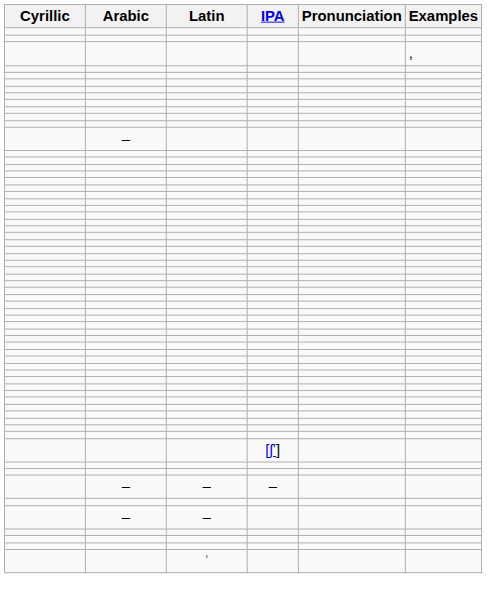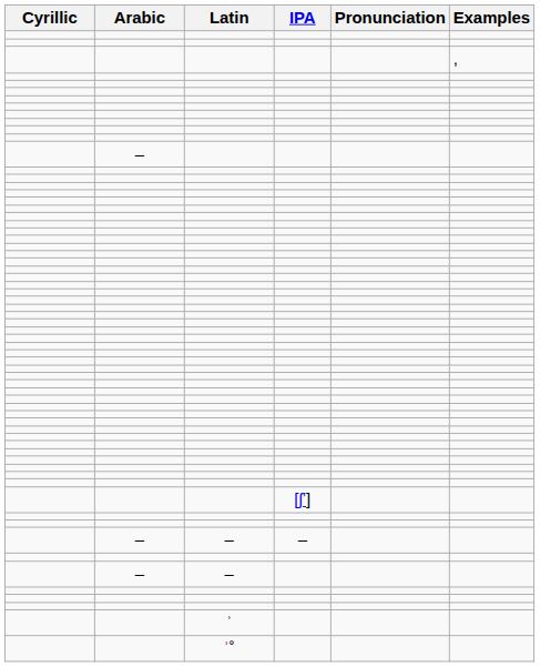 <table class="wikitable">
 <tr>
 <th scope="col">Cyrillic</th>
 <th scope="col">Arabic</th>
 <th scope="col">Latin</th>
 <th scope="col"><a href='#'>IPA</a></th>
 <th scope="col">Pronunciation</th>
 <th scope="col">Examples</th>
 </tr>
 <tr>
 <td style="width: 5em; text-align: center; padding: 3px;"></td>
 <td style="width: 5em; text-align: center; padding: 3px;"></td>
 <td style="width: 5em; text-align: center; padding: 3px;"></td>
 <td style="width: 3em; text-align: center; padding: 3px;"></td>
 <td></td>
 <td></td>
 </tr>
 <tr>
 <td style="width: 5em; text-align: center; padding: 3px;"></td>
 <td style="width: 5em; text-align: center; padding: 3px;"></td>
 <td style="width: 5em; text-align: center; padding: 3px;"></td>
 <td style="width: 3em; text-align: center; padding: 3px;"></td>
 <td></td>
 <td></td>
 </tr>
 <tr>
 <td style="width: 5em; text-align: center; padding: 3px;"></td>
 <td style="width: 5em; text-align: center; padding: 3px;"></td>
 <td style="width: 5em; text-align: center; padding: 3px;"></td>
 <td style="width: 3em; text-align: center; padding: 3px;"></td>
 <td></td>
 <td>, </td>
 </tr>
 <tr>
 <td style="width: 5em; text-align: center; padding: 3px;"></td>
 <td style="width: 5em; text-align: center; padding: 3px;"></td>
 <td style="width: 5em; text-align: center; padding: 3px;"></td>
 <td style="width: 3em; text-align: center; padding: 3px;"></td>
 <td></td>
 <td></td>
 </tr>
 <tr>
 <td style="width: 5em; text-align: center; padding: 3px;"></td>
 <td style="width: 5em; text-align: center; padding: 3px;"></td>
 <td style="width: 5em; text-align: center; padding: 3px;"></td>
 <td style="width: 3em; text-align: center; padding: 3px;"></td>
 <td></td>
 <td></td>
 </tr>
 <tr>
 <td style="width: 5em; text-align: center; padding: 3px;"></td>
 <td style="width: 5em; text-align: center; padding: 3px;"></td>
 <td style="width: 5em; text-align: center; padding: 3px;"></td>
 <td style="width: 3em; text-align: center; padding: 3px;"></td>
 <td></td>
 <td></td>
 </tr>
 <tr>
 <td style="width: 5em; text-align: center; padding: 3px;"></td>
 <td style="width: 5em; text-align: center; padding: 3px;"></td>
 <td style="width: 5em; text-align: center; padding: 3px;"></td>
 <td style="width: 3em; text-align: center; padding: 3px;"></td>
 <td></td>
 <td></td>
 </tr>
 <tr>
 <td style="width: 5em; text-align: center; padding: 3px;"></td>
 <td style="width: 5em; text-align: center; padding: 3px;"></td>
 <td style="width: 5em; text-align: center; padding: 3px;"></td>
 <td style="width: 3em; text-align: center; padding: 3px;"></td>
 <td></td>
 <td></td>
 </tr>
 <tr>
 <td style="width: 5em; text-align: center; padding: 3px;"></td>
 <td style="width: 5em; text-align: center; padding: 3px;"></td>
 <td style="width: 5em; text-align: center; padding: 3px;"></td>
 <td style="width: 3em; text-align: center; padding: 3px;"></td>
 <td></td>
 <td></td>
 </tr>
 <tr>
 <td style="width: 5em; text-align: center; padding: 3px;"></td>
 <td style="width: 5em; text-align: center; padding: 3px;"></td>
 <td style="width: 5em; text-align: center; padding: 3px;"></td>
 <td style="width: 3em; text-align: center; padding: 3px;"></td>
 <td></td>
 <td></td>
 </tr>
 <tr>
 <td style="width: 5em; text-align: center; padding: 3px;"></td>
 <td style="width: 5em; text-align: center; padding: 3px;"></td>
 <td style="width: 5em; text-align: center; padding: 3px;"></td>
 <td style="width: 3em; text-align: center; padding: 3px;"></td>
 <td></td>
 <td></td>
 </tr>
 <tr>
 <td style="width: 5em; text-align: center; padding: 3px;"></td>
 <td style="width: 5em; text-align: center; padding: 3px;"></td>
 <td style="width: 5em; text-align: center; padding: 3px;"></td>
 <td style="width: 3em; text-align: center; padding: 3px;"> </td>
 <td></td>
 <td></td>
 </tr>
 <tr>
 <td style="width: 5em; text-align: center; padding: 3px;"></td>
 <td style="width: 5em; text-align: center; padding: 3px;">–</td>
 <td style="width: 5em; text-align: center; padding: 3px;"></td>
 <td style="width: 3em; text-align: center; padding: 3px;"></td>
 <td></td>
 <td></td>
 </tr>
 <tr>
 <td style="width: 5em; text-align: center; padding: 3px;"></td>
 <td style="width: 5em; text-align: center; padding: 3px;"></td>
 <td style="width: 5em; text-align: center; padding: 3px;"></td>
 <td style="width: 3em; text-align: center; padding: 3px;"></td>
 <td></td>
 <td></td>
 </tr>
 <tr>
 <td style="width: 5em; text-align: center; padding: 3px;"></td>
 <td style="width: 5em; text-align: center; padding: 3px;"></td>
 <td style="width: 5em; text-align: center; padding: 3px;"></td>
 <td style="width: 3em; text-align: center; padding: 3px;"></td>
 <td></td>
 <td></td>
 </tr>
 <tr>
 <td style="width: 5em; text-align: center; padding: 3px;"></td>
 <td style="width: 5em; text-align: center; padding: 3px;"></td>
 <td style="width: 5em; text-align: center; padding: 3px;"></td>
 <td style="width: 3em; text-align: center; padding: 3px;"></td>
 <td></td>
 <td></td>
 </tr>
 <tr>
 <td style="width: 5em; text-align: center; padding: 3px;"></td>
 <td style="width: 5em; text-align: center; padding: 3px;"></td>
 <td style="width: 5em; text-align: center; padding: 3px;"></td>
 <td style="width: 3em; text-align: center; padding: 3px;"></td>
 <td></td>
 <td></td>
 </tr>
 <tr>
 <td style="width: 5em; text-align: center; padding: 3px;"></td>
 <td style="width: 5em; text-align: center; padding: 3px;"></td>
 <td style="width: 5em; text-align: center; padding: 3px;"></td>
 <td style="width: 3em; text-align: center; padding: 3px;"></td>
 <td></td>
 <td></td>
 </tr>
 <tr>
 <td style="width: 5em; text-align: center; padding: 3px;"></td>
 <td style="width: 5em; text-align: center; padding: 3px;"></td>
 <td style="width: 5em; text-align: center; padding: 3px;"></td>
 <td style="width: 3em; text-align: center; padding: 3px;"> </td>
 <td></td>
 <td></td>
 </tr>
 <tr>
 <td style="width: 5em; text-align: center; padding: 3px;"></td>
 <td style="width: 5em; text-align: center; padding: 3px;"></td>
 <td style="width: 5em; text-align: center; padding: 3px;"></td>
 <td style="width: 3em; text-align: center; padding: 3px;"></td>
 <td></td>
 <td></td>
 </tr>
 <tr>
 <td style="width: 5em; text-align: center; padding: 3px;"></td>
 <td style="width: 5em; text-align: center; padding: 3px;"></td>
 <td style="width: 5em; text-align: center; padding: 3px;"></td>
 <td style="width: 3em; text-align: center; padding: 3px;"></td>
 <td></td>
 <td></td>
 </tr>
 <tr>
 <td style="width: 5em; text-align: center; padding: 3px;"></td>
 <td style="width: 5em; text-align: center; padding: 3px;"></td>
 <td style="width: 5em; text-align: center; padding: 3px;"></td>
 <td style="width: 3em; text-align: center; padding: 3px;"></td>
 <td></td>
 <td></td>
 </tr>
 <tr>
 <td style="width: 5em; text-align: center; padding: 3px;"></td>
 <td style="width: 5em; text-align: center; padding: 3px;"></td>
 <td style="width: 5em; text-align: center; padding: 3px;"></td>
 <td style="width: 3em; text-align: center; padding: 3px;"></td>
 <td></td>
 <td></td>
 </tr>
 <tr>
 <td style="width: 5em; text-align: center; padding: 3px;"></td>
 <td style="width: 5em; text-align: center; padding: 3px;"></td>
 <td style="width: 5em; text-align: center; padding: 3px;"></td>
 <td style="width: 3em; text-align: center; padding: 3px;"></td>
 <td></td>
 <td></td>
 </tr>
 <tr>
 <td style="width: 5em; text-align: center; padding: 3px;"></td>
 <td style="width: 5em; text-align: center; padding: 3px;"></td>
 <td style="width: 5em; text-align: center; padding: 3px;"></td>
 <td style="width: 3em; text-align: center; padding: 3px;"> </td>
 <td></td>
 <td></td>
 </tr>
 <tr>
 <td style="width: 5em; text-align: center; padding: 3px;"></td>
 <td style="width: 5em; text-align: center; padding: 3px;"></td>
 <td style="width: 5em; text-align: center; padding: 3px;"></td>
 <td style="width: 3em; text-align: center; padding: 3px;"></td>
 <td></td>
 <td></td>
 </tr>
 <tr>
 <td style="width: 5em; text-align: center; padding: 3px;"></td>
 <td style="width: 5em; text-align: center; padding: 3px;"></td>
 <td style="width: 5em; text-align: center; padding: 3px;"></td>
 <td style="width: 3em; text-align: center; padding: 3px;"></td>
 <td></td>
 <td></td>
 </tr>
 <tr>
 <td style="width: 5em; text-align: center; padding: 3px;"></td>
 <td style="width: 5em; text-align: center; padding: 3px;"></td>
 <td style="width: 5em; text-align: center; padding: 3px;"></td>
 <td style="width: 3em; text-align: center; padding: 3px;"></td>
 <td></td>
 <td></td>
 </tr>
 <tr>
 <td style="width: 5em; text-align: center; padding: 3px;"></td>
 <td style="width: 5em; text-align: center; padding: 3px;"></td>
 <td style="width: 5em; text-align: center; padding: 3px;"></td>
 <td style="width: 3em; text-align: center; padding: 3px;"></td>
 <td></td>
 <td></td>
 </tr>
 <tr>
 <td style="width: 5em; text-align: center; padding: 3px;"></td>
 <td style="width: 5em; text-align: center; padding: 3px;"></td>
 <td style="width: 5em; text-align: center; padding: 3px;"></td>
 <td style="width: 3em; text-align: center; padding: 3px;"></td>
 <td></td>
 <td></td>
 </tr>
 <tr>
 <td style="width: 5em; text-align: center; padding: 3px;"></td>
 <td style="width: 5em; text-align: center; padding: 3px;"></td>
 <td style="width: 5em; text-align: center; padding: 3px;"></td>
 <td style="width: 3em; text-align: center; padding: 3px;"></td>
 <td></td>
 <td></td>
 </tr>
 <tr>
 <td style="width: 5em; text-align: center; padding: 3px;"></td>
 <td style="width: 5em; text-align: center; padding: 3px;"></td>
 <td style="width: 5em; text-align: center; padding: 3px;"></td>
 <td style="width: 3em; text-align: center; padding: 3px;"> </td>
 <td></td>
 <td></td>
 </tr>
 <tr>
 <td style="width: 5em; text-align: center; padding: 3px;"></td>
 <td style="width: 5em; text-align: center; padding: 3px;"></td>
 <td style="width: 5em; text-align: center; padding: 3px;"></td>
 <td style="width: 3em; text-align: center; padding: 3px;"></td>
 <td></td>
 <td></td>
 </tr>
 <tr>
 <td style="width: 5em; text-align: center; padding: 3px;"></td>
 <td style="width: 5em; text-align: center; padding: 3px;"></td>
 <td style="width: 5em; text-align: center; padding: 3px;"></td>
 <td style="width: 3em; text-align: center; padding: 3px;"></td>
 <td></td>
 <td></td>
 </tr>
 <tr>
 <td style="width: 5em; text-align: center; padding: 3px;"></td>
 <td style="width: 5em; text-align: center; padding: 3px;"></td>
 <td style="width: 5em; text-align: center; padding: 3px;"></td>
 <td style="width: 3em; text-align: center; padding: 3px;"></td>
 <td></td>
 <td></td>
 </tr>
 <tr>
 <td style="width: 5em; text-align: center; padding: 3px;"></td>
 <td style="width: 5em; text-align: center; padding: 3px;"></td>
 <td style="width: 5em; text-align: center; padding: 3px;"></td>
 <td style="width: 3em; text-align: center; padding: 3px;"></td>
 <td></td>
 <td></td>
 </tr>
 <tr>
 <td style="width: 5em; text-align: center; padding: 3px;"></td>
 <td style="width: 5em; text-align: center; padding: 3px;"></td>
 <td style="width: 5em; text-align: center; padding: 3px;"></td>
 <td style="width: 3em; text-align: center; padding: 3px;"></td>
 <td></td>
 <td></td>
 </tr>
 <tr>
 <td style="width: 5em; text-align: center; padding: 3px;"></td>
 <td style="width: 5em; text-align: center; padding: 3px;"></td>
 <td style="width: 5em; text-align: center; padding: 3px;"></td>
 <td style="width: 3em; text-align: center; padding: 3px;"></td>
 <td></td>
 <td></td>
 </tr>
 <tr>
 <td style="width: 5em; text-align: center; padding: 3px;"></td>
 <td style="width: 5em; text-align: center; padding: 3px;"></td>
 <td style="width: 5em; text-align: center; padding: 3px;"></td>
 <td style="width: 3em; text-align: center; padding: 3px;"></td>
 <td></td>
 <td></td>
 </tr>
 <tr>
 <td style="width: 5em; text-align: center; padding: 3px;"></td>
 <td style="width: 5em; text-align: center; padding: 3px;"></td>
 <td style="width: 5em; text-align: center; padding: 3px;"></td>
 <td style="width: 3em; text-align: center; padding: 3px;"></td>
 <td></td>
 <td></td>
 </tr>
 <tr>
 <td style="width: 5em; text-align: center; padding: 3px;"></td>
 <td style="width: 5em; text-align: center; padding: 3px;"></td>
 <td style="width: 5em; text-align: center; padding: 3px;"></td>
 <td style="width: 3em; text-align: center; padding: 3px;"> </td>
 <td></td>
 <td></td>
 </tr>
 <tr>
 <td style="width: 5em; text-align: center; padding: 3px;"></td>
 <td style="width: 5em; text-align: center; padding: 3px;"></td>
 <td style="width: 5em; text-align: center; padding: 3px;"></td>
 <td style="width: 3em; text-align: center; padding: 3px;"></td>
 <td></td>
 <td></td>
 </tr>
 <tr ݗ>
 <td style="width: 5em; text-align: center; padding: 3px;"></td>
 <td style="width: 5em; text-align: center; padding: 3px;"></td>
 <td style="width: 5em; text-align: center; padding: 3px;"></td>
 <td style="width: 3em; text-align: center; padding: 3px;"></td>
 <td></td>
 <td></td>
 </tr>
 <tr>
 <td style="width: 5em; text-align: center; padding: 3px;"></td>
 <td style="width: 5em; text-align: center; padding: 3px;"></td>
 <td style="width: 5em; text-align: center; padding: 3px;"></td>
 <td style="width: 3em; text-align: center; padding: 3px;"></td>
 <td></td>
 <td></td>
 </tr>
 <tr>
 <td style="width: 5em; text-align: center; padding: 3px;"></td>
 <td style="width: 5em; text-align: center; padding: 3px;"></td>
 <td style="width: 5em; text-align: center; padding: 3px;"></td>
 <td style="width: 3em; text-align: center; padding: 3px;"></td>
 <td></td>
 <td></td>
 </tr>
 <tr>
 <td style="width: 5em; text-align: center; padding: 3px;"></td>
 <td style="width: 5em; text-align: center; padding: 3px;"></td>
 <td style="width: 5em; text-align: center; padding: 3px;"></td>
 <td style="width: 3em; text-align: center; padding: 3px;"></td>
 <td></td>
 <td></td>
 </tr>
 <tr>
 <td style="width: 5em; text-align: center; padding: 3px;"></td>
 <td style="width: 5em; text-align: center; padding: 3px;"></td>
 <td style="width: 5em; text-align: center; padding: 3px;"></td>
 <td style="width: 3em; text-align: center; padding: 3px;"></td>
 <td></td>
 <td></td>
 </tr>
 <tr>
 <td style="width: 5em; text-align: center; padding: 3px;"></td>
 <td style="width: 5em; text-align: center; padding: 3px;"></td>
 <td style="width: 5em; text-align: center; padding: 3px;"></td>
 <td style="width: 3em; text-align: center; padding: 3px;"></td>
 <td></td>
 <td></td>
 </tr>
 <tr>
 <td style="width: 5em; text-align: center; padding: 3px;"></td>
 <td style="width: 5em; text-align: center; padding: 3px;"></td>
 <td style="width: 5em; text-align: center; padding: 3px;"></td>
 <td style="width: 3em; text-align: center; padding: 3px;"></td>
 <td></td>
 <td></td>
 </tr>
 <tr>
 <td style="width: 5em; text-align: center; padding: 3px;"></td>
 <td style="width: 5em; text-align: center; padding: 3px;"></td>
 <td style="width: 5em; text-align: center; padding: 3px;"></td>
 <td style="width: 3em; text-align: center; padding: 3px;"></td>
 <td></td>
 <td></td>
 </tr>
 <tr>
 <td style="width: 5em; text-align: center; padding: 3px;"></td>
 <td style="width: 5em; text-align: center; padding: 3px;"></td>
 <td style="width: 5em; text-align: center; padding: 3px;"></td>
 <td style="width: 3em; text-align: center; padding: 3px;"></td>
 <td></td>
 <td></td>
 </tr>
 <tr>
 <td style="width: 5em; text-align: center; padding: 3px;"></td>
 <td style="width: 5em; text-align: center; padding: 3px;"></td>
 <td style="width: 5em; text-align: center; padding: 3px;"></td>
 <td style="width: 3em; text-align: center; padding: 3px;"></td>
 <td></td>
 <td></td>
 </tr>
 <tr>
 <td style="width: 5em; text-align: center; padding: 3px;"></td>
 <td style="width: 5em; text-align: center; padding: 3px;"></td>
 <td style="width: 5em; text-align: center; padding: 3px;"></td>
 <td style="width: 3em; text-align: center; padding: 3px;"></td>
 <td></td>
 <td></td>
 </tr>
 <tr>
 <td style="width: 5em; text-align: center; padding: 3px;"></td>
 <td style="width: 5em; text-align: center; padding: 3px;"></td>
 <td style="width: 5em; text-align: center; padding: 3px;"></td>
 <td style="width: 3em; text-align: center; padding: 3px;"></td>
 <td></td>
 <td></td>
 </tr>
 <tr>
 <td style="width: 5em; text-align: center; padding: 3px;"></td>
 <td style="width: 5em; text-align: center; padding: 3px;"></td>
 <td style="width: 5em; text-align: center; padding: 3px;"></td>
 <td style="width: 3em; text-align: center; padding: 3px;"></td>
 <td></td>
 <td></td>
 </tr>
 <tr>
 <td style="width: 5em; text-align: center; padding: 3px;"></td>
 <td style="width: 5em; text-align: center; padding: 3px;"></td>
 <td style="width: 5em; text-align: center; padding: 3px;"></td>
 <td style="width: 3em; text-align: center; padding: 3px;"><a href='#'>[ʃʼ</a>]</td>
 <td></td>
 <td></td>
 </tr>
 <tr>
 <td style="width: 5em; text-align: center; padding: 3px;"></td>
 <td style="width: 5em; text-align: center; padding: 3px;"></td>
 <td style="width: 5em; text-align: center; padding: 3px;"></td>
 <td style="width: 3em; text-align: center; padding: 3px;"></td>
 <td></td>
 <td></td>
 </tr>
 <tr>
 <td style="width: 5em; text-align: center; padding: 3px;"></td>
 <td style="width: 5em; text-align: center; padding: 3px;"></td>
 <td style="width: 5em; text-align: center; padding: 3px;"></td>
 <td style="width: 3em; text-align: center; padding: 3px;"></td>
 <td></td>
 <td></td>
 </tr>
 <tr>
 <td style="width: 5em; text-align: center; padding: 3px;"></td>
 <td style="width: 5em; text-align: center; padding: 3px;">–</td>
 <td style="width: 5em; text-align: center; padding: 3px;">–</td>
 <td style="width: 3em; text-align: center; padding: 3px;">–</td>
 <td></td>
 <td></td>
 </tr>
 <tr>
 <td style="width: 5em; text-align: center; padding: 3px;"></td>
 <td style="width: 5em; text-align: center; padding: 3px;"></td>
 <td style="width: 5em; text-align: center; padding: 3px;"></td>
 <td style="width: 3em; text-align: center; padding: 3px;"></td>
 <td></td>
 <td></td>
 </tr>
 <tr>
 <td style="width: 5em; text-align: center; padding: 3px;"></td>
 <td style="width: 5em; text-align: center; padding: 3px;">–</td>
 <td style="width: 5em; text-align: center; padding: 3px;">–</td>
 <td style="width: 3em; text-align: center; padding: 3px;"></td>
 <td></td>
 <td></td>
 </tr>
 <tr>
 <td style="width: 5em; text-align: center; padding: 3px;"></td>
 <td style="width: 5em; text-align: center; padding: 3px;"></td>
 <td style="width: 5em; text-align: center; padding: 3px;"></td>
 <td style="width: 3em; text-align: center; padding: 3px;"></td>
 <td></td>
 <td></td>
 </tr>
 <tr>
 <td style="width: 5em; text-align: center; padding: 3px;"></td>
 <td style="width: 5em; text-align: center; padding: 3px;"></td>
 <td style="width: 5em; text-align: center; padding: 3px;"></td>
 <td style="width: 3em; text-align: center; padding: 3px;"></td>
 <td></td>
 <td></td>
 </tr>
 <tr>
 <td style="width: 5em; text-align: center; padding: 3px;"></td>
 <td style="width: 5em; text-align: center; padding: 3px;"></td>
 <td style="width: 5em; text-align: center; padding: 3px;"></td>
 <td style="width: 3em; text-align: center; padding: 3px;"></td>
 <td></td>
 <td></td>
 </tr>
 <tr>
 <td style="width: 5em; text-align: center; padding: 3px;"></td>
 <td style="width: 5em; text-align: center; padding: 3px;"></td>
 <td style="width: 5em; text-align: center; padding: 3px;">ʾ</td>
 <td style="width: 3em; text-align: center; padding: 3px;"></td>
 <td></td>
 <td></td>
 </tr>
+<tr>
+<td style="width: 5em; text-align: center; padding: 3px;"></td>
+<td style="width: 5em; text-align: center; padding: 3px;"></td>
+<td style="width: 5em; text-align: center; padding: 3px;">ʾ˚</td>
+<td style="width: 3em; text-align: center; padding: 3px;"></td>
+<td></td>
+<td></td>
+</tr>
 </table>
